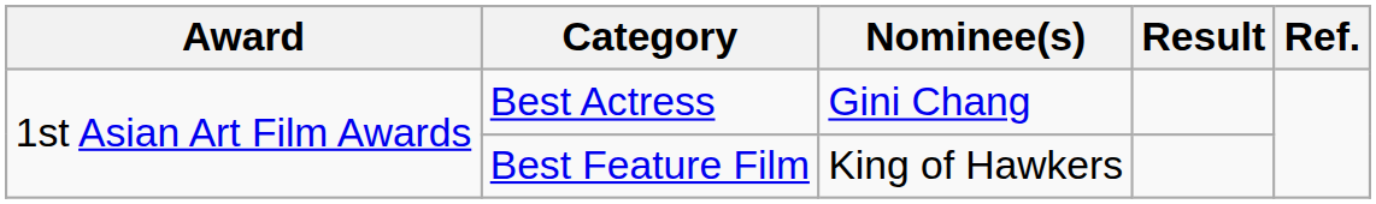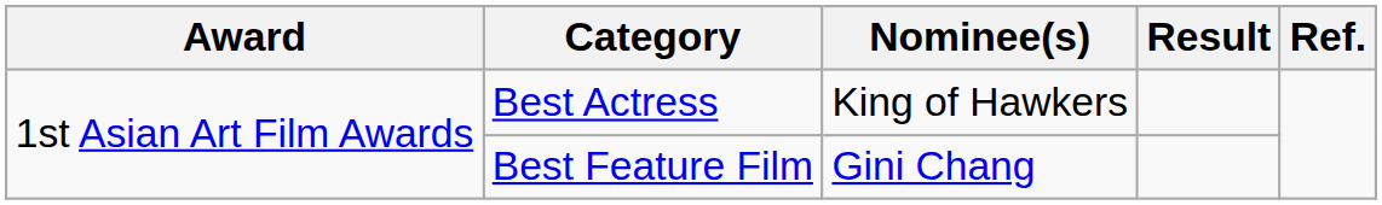 <table class="wikitable plainrowheaders">
 <tr>
 <th>Award</th>
 <th>Category</th>
 <th>Nominee(s)</th>
 <th>Result</th>
 <th>Ref.</th>
 </tr>
 <tr>
 <td rowspan="4">1st <a href='#'>Asian Art Film Awards</a></td>
 <td><a href='#'>Best Actress</a></td>
-<td><a href='#'>Gini Chang</a></td>
+<td>King of Hawkers</td>
 <td></td>
 <td align="center" rowspan="4"></td>
 </tr>
 <tr>
 <td><a href='#'>Best Feature Film</a></td>
-<td>King of Hawkers</td>
+<td><a href='#'>Gini Chang</a></td>
 <td></td>
 </tr>
 </table>
